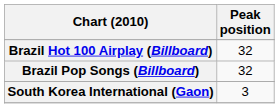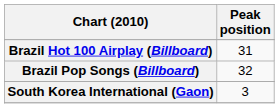 <table class="wikitable sortable plainrowheaders" style="text-align:center;">
 <tr>
 <th scope="col">Chart (2010)</th>
 <th scope="col">Peak <br> position</th>
 </tr>
 <tr>
 </tr>
 <tr>
 <th scope="row">Brazil <a href='#'>Hot 100 Airplay</a> (<em><a href='#'>Billboard</a></em>)</th>
-<td style="text-align:center;">32</td>
+<td style="text-align:center;">31</td>
 </tr>
 <tr>
 <th scope="row">Brazil Pop Songs (<em><a href='#'>Billboard</a></em>)</th>
 <td style="text-align:center;">32</td>
 </tr>
 <tr>
 </tr>
 <tr>
 </tr>
 <tr>
 </tr>
 <tr>
 </tr>
 <tr>
 <th scope="row">South Korea International (<a href='#'>Gaon</a>)</th>
 <td>3</td>
 </tr>
 <tr>
 </tr>
 <tr>
 </tr>
 <tr>
 </tr>
 </table>
